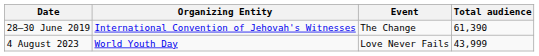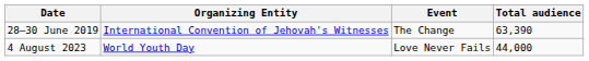 <table class="wikitable" style="font-size:90%">
 <tr>
 <th>Date</th>
 <th>Organizing Entity</th>
 <th>Event</th>
 <th>Total audience</th>
 </tr>
 <tr>
 <td>28–30 June 2019</td>
 <td><a href='#'>International Convention of Jehovah's Witnesses</a></td>
 <td>The Change</td>
-<td>61,390</td>
+<td>63,390</td>
 </tr>
 <tr>
 <td>4 August 2023</td>
 <td><a href='#'>World Youth Day</a></td>
 <td>Love Never Fails</td>
-<td>43,999</td>
+<td>44,000</td>
 </tr>
 </table>
